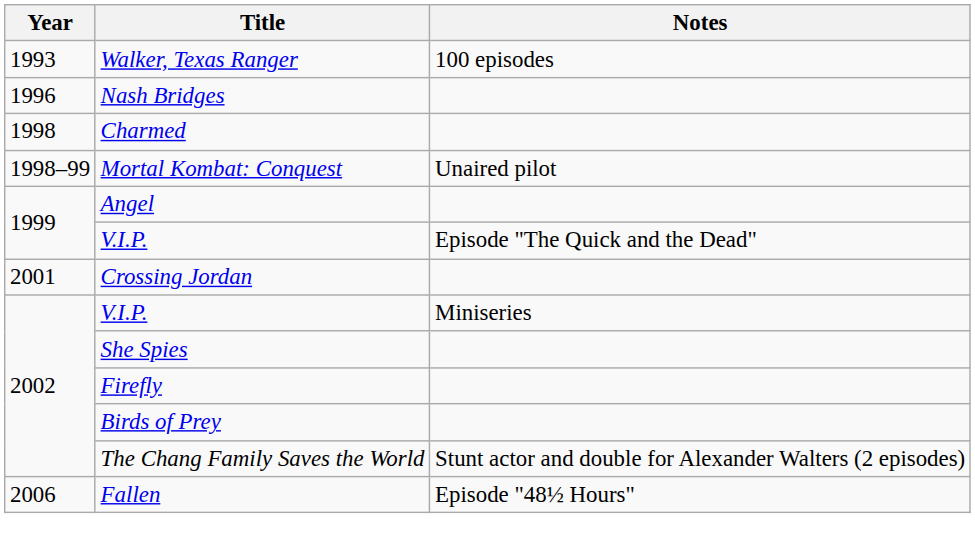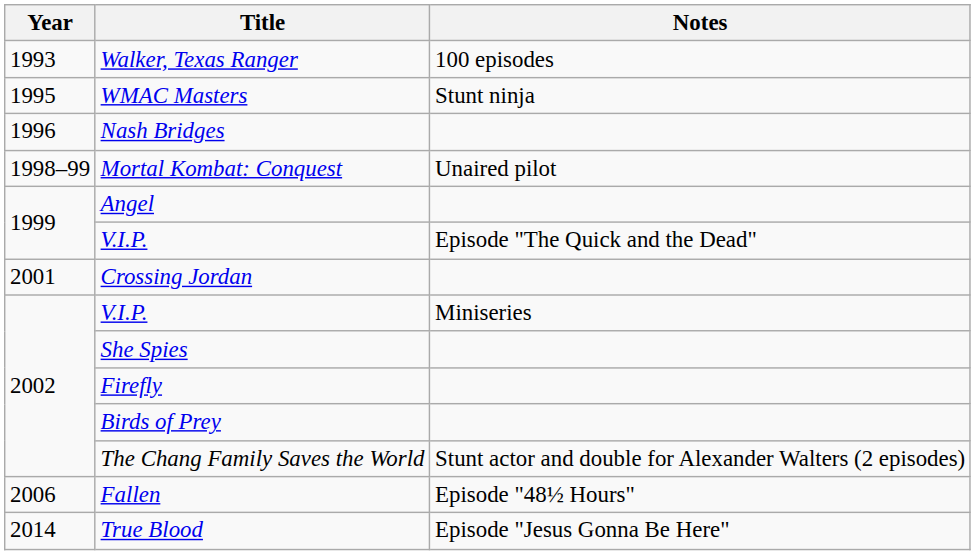 <table class="wikitable">
 <tr>
 <th>Year</th>
 <th>Title</th>
 <th>Notes</th>
 </tr>
 <tr>
 <td>1993</td>
 <td><em><a href='#'>Walker, Texas Ranger</a></em></td>
 <td>100 episodes</td>
 </tr>
 <tr>
+<td>1995</td>
+<td><em><a href='#'>WMAC Masters</a></em></td>
+<td>Stunt ninja</td>
+</tr>
+<tr>
 <td>1996</td>
 <td><em><a href='#'>Nash Bridges</a></em></td>
-<td></td>
-</tr>
-<tr>
-<td>1998</td>
-<td><em><a href='#'>Charmed</a></em></td>
 <td></td>
 </tr>
 <tr>
 <td>1998–99</td>
 <td><em><a href='#'>Mortal Kombat: Conquest</a></em></td>
 <td>Unaired pilot</td>
 </tr>
 <tr>
 <td rowspan="2">1999</td>
 <td><em><a href='#'>Angel</a></em></td>
 <td></td>
 </tr>
 <tr>
 <td><em><a href='#'>V.I.P.</a></em></td>
 <td>Episode "The Quick and the Dead"</td>
 </tr>
 <tr>
 <td>2001</td>
 <td><em><a href='#'>Crossing Jordan</a></em></td>
 <td></td>
 </tr>
 <tr>
 <td rowspan="5">2002</td>
 <td><em><a href='#'>V.I.P.</a></em></td>
 <td>Miniseries</td>
 </tr>
 <tr>
 <td><em><a href='#'>She Spies</a></em></td>
 <td></td>
 </tr>
 <tr>
 <td><em><a href='#'>Firefly</a></em></td>
 <td></td>
 </tr>
 <tr>
 <td><em><a href='#'>Birds of Prey</a></em></td>
 <td></td>
 </tr>
 <tr>
 <td><em>The Chang Family Saves the World</em></td>
 <td>Stunt actor and double for Alexander Walters (2 episodes)</td>
 </tr>
 <tr>
 <td>2006</td>
 <td><em><a href='#'>Fallen</a></em></td>
 <td>Episode "48½ Hours"</td>
 </tr>
+<tr>
+<td>2014</td>
+<td><em><a href='#'>True Blood</a></em></td>
+<td>Episode "Jesus Gonna Be Here"</td>
+</tr>
 </table>
